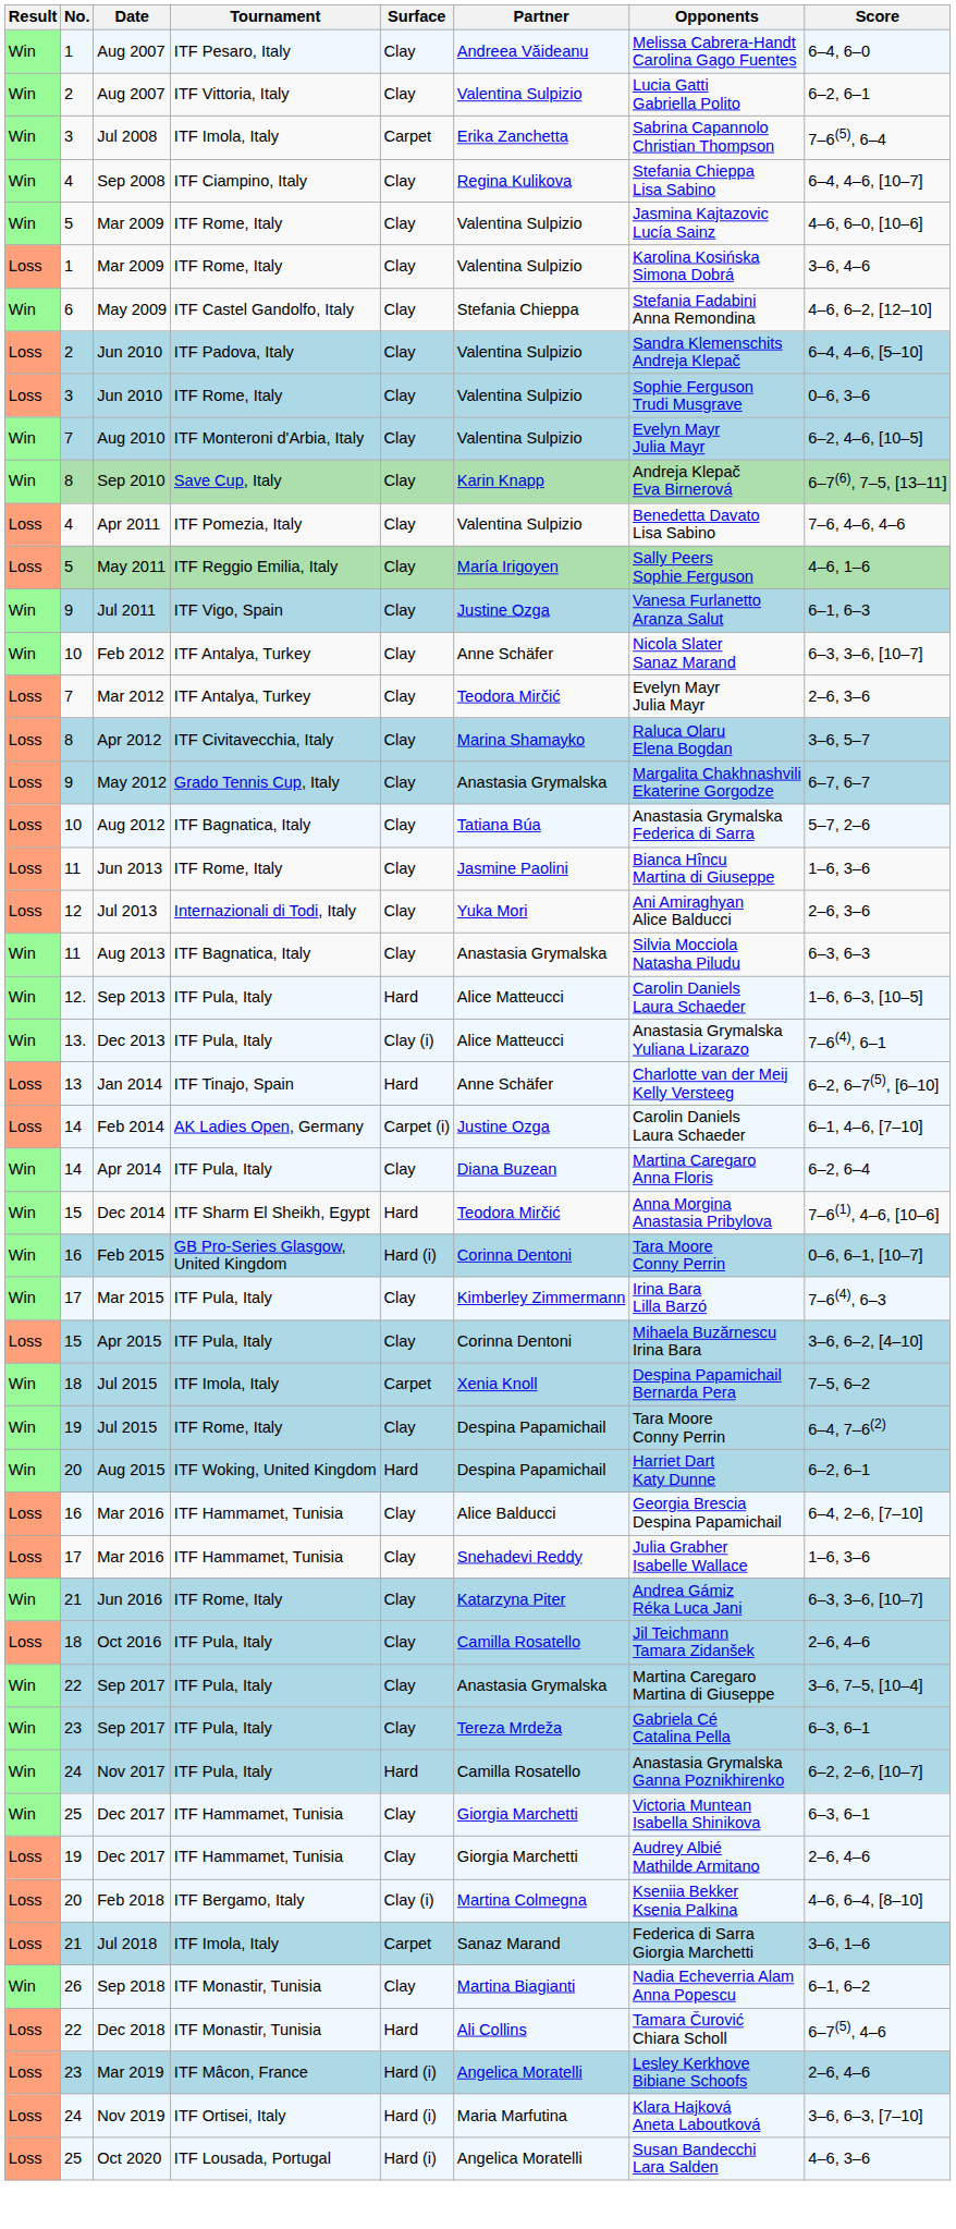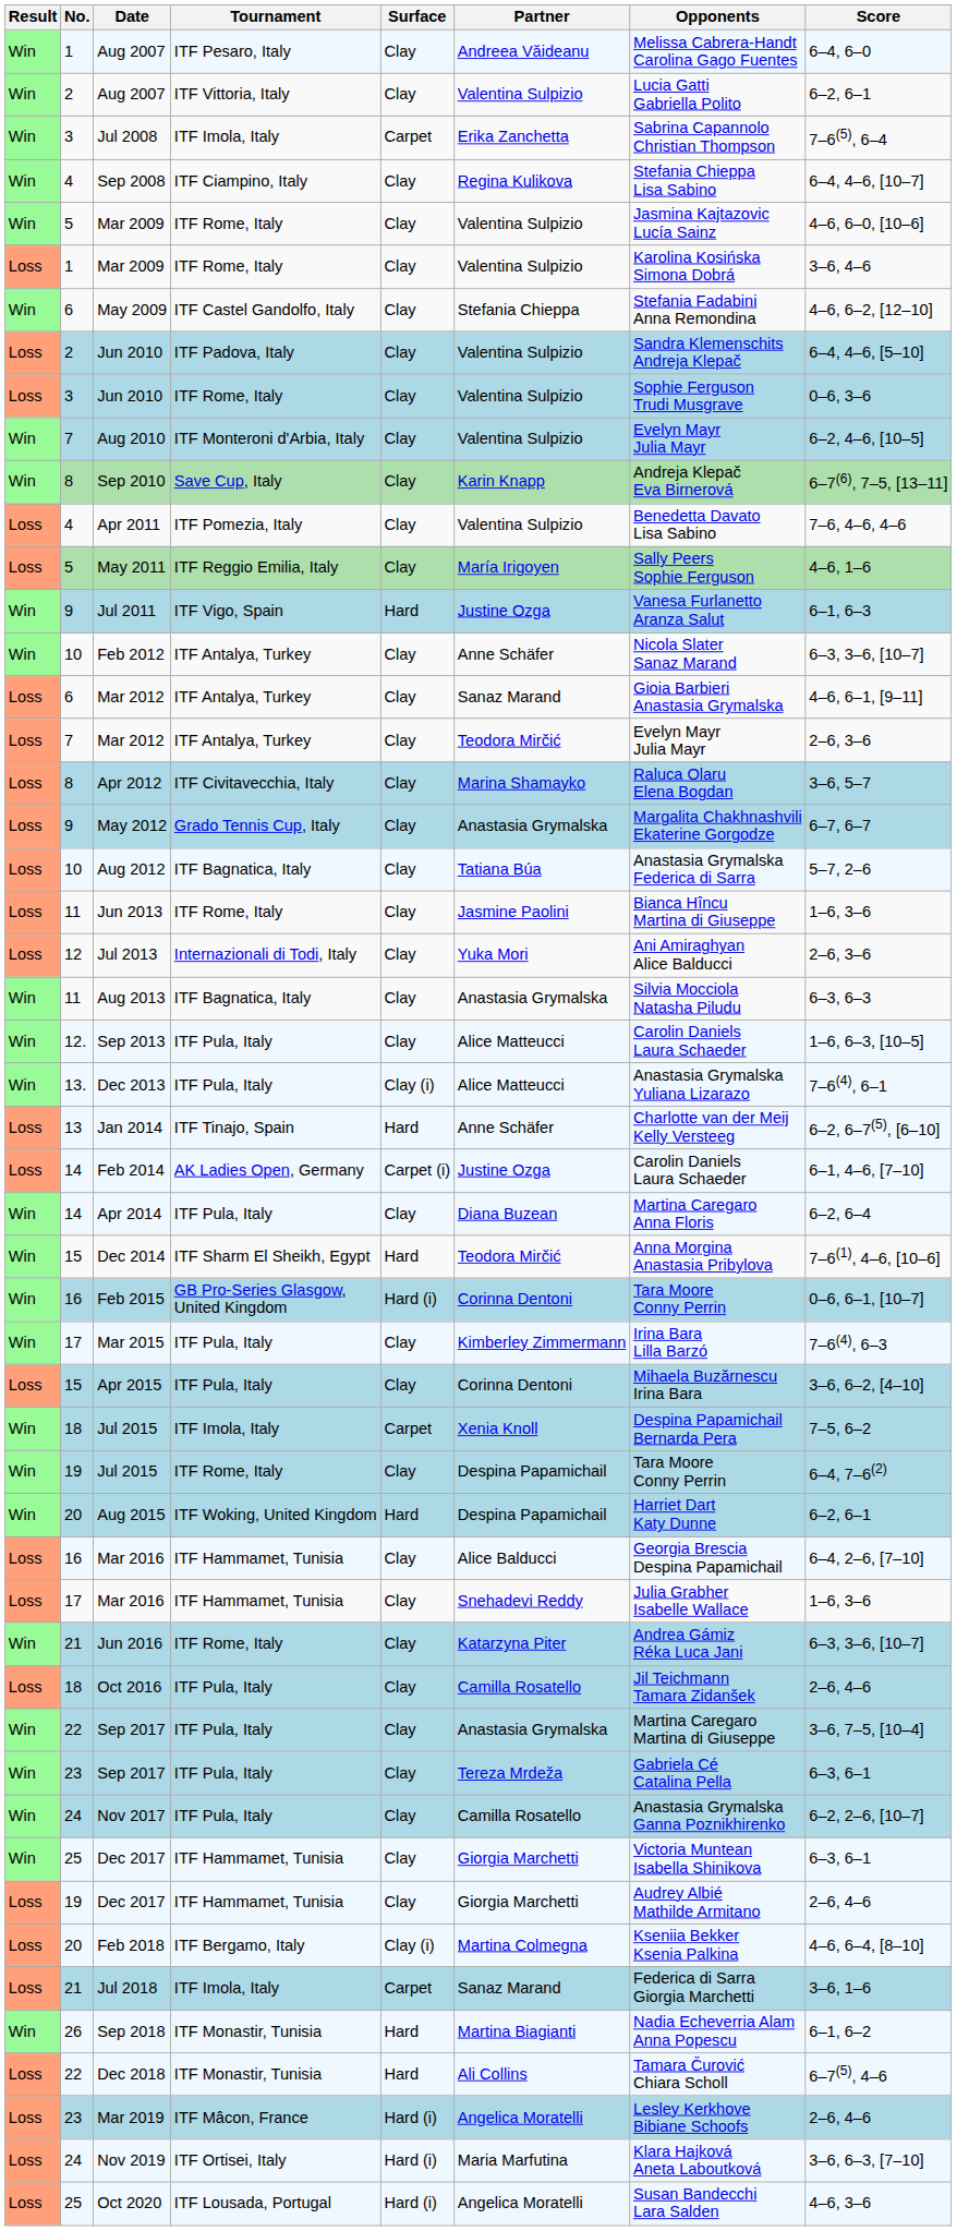 <table class="sortable wikitable">
 <tr>
 <th>Result</th>
 <th>No.</th>
 <th>Date</th>
 <th>Tournament</th>
 <th>Surface</th>
 <th>Partner</th>
 <th>Opponents</th>
 <th class="unsortable">Score</th>
 </tr>
 <tr style="background:#f0f8ff;">
 <td bgcolor="98FB98">Win</td>
 <td>1</td>
 <td>Aug 2007</td>
 <td>ITF Pesaro, Italy</td>
 <td>Clay</td>
 <td> <a href='#'>Andreea Văideanu</a></td>
 <td> <a href='#'>Melissa Cabrera-Handt</a> <br>  <a href='#'>Carolina Gago Fuentes</a></td>
 <td>6–4, 6–0</td>
 </tr>
 <tr>
 <td bgcolor="98FB98">Win</td>
 <td>2</td>
 <td>Aug 2007</td>
 <td>ITF Vittoria, Italy</td>
 <td>Clay</td>
 <td> <a href='#'>Valentina Sulpizio</a></td>
 <td> <a href='#'>Lucia Gatti</a> <br>  <a href='#'>Gabriella Polito</a></td>
 <td>6–2, 6–1</td>
 </tr>
 <tr>
 <td bgcolor="98FB98">Win</td>
 <td>3</td>
 <td>Jul 2008</td>
 <td>ITF Imola, Italy</td>
 <td>Carpet</td>
 <td> <a href='#'>Erika Zanchetta</a></td>
 <td> <a href='#'>Sabrina Capannolo</a> <br>  <a href='#'>Christian Thompson</a></td>
 <td>7–6<sup>(5)</sup>, 6–4</td>
 </tr>
 <tr>
 <td style="background:#98fb98;">Win</td>
 <td>4</td>
 <td>Sep 2008</td>
 <td>ITF Ciampino, Italy</td>
 <td>Clay</td>
 <td> <a href='#'>Regina Kulikova</a></td>
 <td> <a href='#'>Stefania Chieppa</a> <br>  <a href='#'>Lisa Sabino</a></td>
 <td>6–4, 4–6, [10–7]</td>
 </tr>
 <tr>
 <td style="background:#98fb98;">Win</td>
 <td>5</td>
 <td>Mar 2009</td>
 <td>ITF Rome, Italy</td>
 <td>Clay</td>
 <td> Valentina Sulpizio</td>
 <td> <a href='#'>Jasmina Kajtazovic</a> <br>  <a href='#'>Lucía Sainz</a></td>
 <td>4–6, 6–0, [10–6]</td>
 </tr>
 <tr>
 <td bgcolor="FFA07A">Loss</td>
 <td>1</td>
 <td>Mar 2009</td>
 <td>ITF Rome, Italy</td>
 <td>Clay</td>
 <td> Valentina Sulpizio</td>
 <td> <a href='#'>Karolina Kosińska</a> <br>  <a href='#'>Simona Dobrá</a></td>
 <td>3–6, 4–6</td>
 </tr>
 <tr>
 <td bgcolor="98FB98">Win</td>
 <td>6</td>
 <td>May 2009</td>
 <td>ITF Castel Gandolfo, Italy</td>
 <td>Clay</td>
 <td> Stefania Chieppa</td>
 <td> <a href='#'>Stefania Fadabini</a> <br>  Anna Remondina</td>
 <td>4–6, 6–2, [12–10]</td>
 </tr>
 <tr style="background:lightblue;">
 <td bgcolor="FFA07A">Loss</td>
 <td>2</td>
 <td>Jun 2010</td>
 <td>ITF Padova, Italy</td>
 <td>Clay</td>
 <td> Valentina Sulpizio</td>
 <td> <a href='#'>Sandra Klemenschits</a> <br>  <a href='#'>Andreja Klepač</a></td>
 <td>6–4, 4–6, [5–10]</td>
 </tr>
 <tr style="background:lightblue;">
 <td bgcolor="FFA07A">Loss</td>
 <td>3</td>
 <td>Jun 2010</td>
 <td>ITF Rome, Italy</td>
 <td>Clay</td>
 <td> Valentina Sulpizio</td>
 <td> <a href='#'>Sophie Ferguson</a> <br>  <a href='#'>Trudi Musgrave</a></td>
 <td>0–6, 3–6</td>
 </tr>
 <tr style="background:lightblue;">
 <td bgcolor="98FB98">Win</td>
 <td>7</td>
 <td>Aug 2010</td>
 <td>ITF Monteroni d'Arbia, Italy</td>
 <td>Clay</td>
 <td> Valentina Sulpizio</td>
 <td> <a href='#'>Evelyn Mayr</a> <br>  <a href='#'>Julia Mayr</a></td>
 <td>6–2, 4–6, [10–5]</td>
 </tr>
 <tr style="background:#addfad;">
 <td bgcolor="98FB98">Win</td>
 <td>8</td>
 <td>Sep 2010</td>
 <td><a href='#'>Save Cup</a>, Italy</td>
 <td>Clay</td>
 <td> <a href='#'>Karin Knapp</a></td>
 <td> Andreja Klepač <br>  <a href='#'>Eva Birnerová</a></td>
 <td>6–7<sup>(6)</sup>, 7–5, [13–11]</td>
 </tr>
 <tr>
 <td bgcolor="FFA07A">Loss</td>
 <td>4</td>
 <td>Apr 2011</td>
 <td>ITF Pomezia, Italy</td>
 <td>Clay</td>
 <td> Valentina Sulpizio</td>
 <td> <a href='#'>Benedetta Davato</a> <br>  Lisa Sabino</td>
 <td>7–6, 4–6, 4–6</td>
 </tr>
 <tr style="background:#addfad;">
 <td bgcolor="FFA07A">Loss</td>
 <td>5</td>
 <td>May 2011</td>
 <td>ITF Reggio Emilia, Italy</td>
 <td>Clay</td>
 <td> <a href='#'>María Irigoyen</a></td>
 <td> <a href='#'>Sally Peers</a> <br>  <a href='#'>Sophie Ferguson</a></td>
 <td>4–6, 1–6</td>
 </tr>
 <tr style="background:lightblue;">
 <td style="background:#98fb98;">Win</td>
 <td>9</td>
 <td>Jul 2011</td>
 <td>ITF Vigo, Spain</td>
-<td>Clay</td>
+<td>Hard</td>
 <td> <a href='#'>Justine Ozga</a></td>
 <td> <a href='#'>Vanesa Furlanetto</a> <br>  <a href='#'>Aranza Salut</a></td>
 <td>6–1, 6–3</td>
 </tr>
 <tr>
 <td style="background:#98fb98;">Win</td>
 <td>10</td>
 <td>Feb 2012</td>
 <td>ITF Antalya, Turkey</td>
 <td>Clay</td>
 <td> Anne Schäfer</td>
 <td> <a href='#'>Nicola Slater</a> <br>  <a href='#'>Sanaz Marand</a></td>
 <td>6–3, 3–6, [10–7]</td>
+</tr>
+<tr>
+<td bgcolor="FFA07A">Loss</td>
+<td>6</td>
+<td>Mar 2012</td>
+<td>ITF Antalya, Turkey</td>
+<td>Clay</td>
+<td> Sanaz Marand</td>
+<td> <a href='#'>Gioia Barbieri</a> <br>  <a href='#'>Anastasia Grymalska</a></td>
+<td>4–6, 6–1, [9–11]</td>
 </tr>
 <tr>
 <td bgcolor="FFA07A">Loss</td>
 <td>7</td>
 <td>Mar 2012</td>
 <td>ITF Antalya, Turkey</td>
 <td>Clay</td>
 <td> <a href='#'>Teodora Mirčić</a></td>
 <td> Evelyn Mayr <br>  Julia Mayr</td>
 <td>2–6, 3–6</td>
 </tr>
 <tr style="background:lightblue;">
 <td bgcolor="FFA07A">Loss</td>
 <td>8</td>
 <td>Apr 2012</td>
 <td>ITF Civitavecchia, Italy</td>
 <td>Clay</td>
 <td> <a href='#'>Marina Shamayko</a></td>
 <td> <a href='#'>Raluca Olaru</a> <br>  <a href='#'>Elena Bogdan</a></td>
 <td>3–6, 5–7</td>
 </tr>
 <tr style="background:lightblue;">
 <td bgcolor="FFA07A">Loss</td>
 <td>9</td>
 <td>May 2012</td>
 <td><a href='#'>Grado Tennis Cup</a>, Italy</td>
 <td>Clay</td>
 <td> Anastasia Grymalska</td>
 <td> <a href='#'>Margalita Chakhnashvili</a> <br>  <a href='#'>Ekaterine Gorgodze</a></td>
 <td>6–7, 6–7</td>
 </tr>
 <tr style="background:#f0f8ff;">
 <td bgcolor="FFA07A">Loss</td>
 <td>10</td>
 <td>Aug 2012</td>
 <td>ITF Bagnatica, Italy</td>
 <td>Clay</td>
 <td> <a href='#'>Tatiana Búa</a></td>
 <td> Anastasia Grymalska <br>  <a href='#'>Federica di Sarra</a></td>
 <td>5–7, 2–6</td>
 </tr>
 <tr>
 <td bgcolor="FFA07A">Loss</td>
 <td>11</td>
 <td>Jun 2013</td>
 <td>ITF Rome, Italy</td>
 <td>Clay</td>
 <td> <a href='#'>Jasmine Paolini</a></td>
 <td> <a href='#'>Bianca Hîncu</a> <br>  <a href='#'>Martina di Giuseppe</a></td>
 <td>1–6, 3–6</td>
 </tr>
 <tr>
 <td bgcolor="FFA07A">Loss</td>
 <td>12</td>
 <td>Jul 2013</td>
 <td><a href='#'>Internazionali di Todi</a>, Italy</td>
 <td>Clay</td>
 <td> <a href='#'>Yuka Mori</a></td>
 <td> <a href='#'>Ani Amiraghyan</a> <br>  Alice Balducci</td>
 <td>2–6, 3–6</td>
 </tr>
 <tr>
 <td bgcolor="98FB98">Win</td>
 <td>11</td>
 <td>Aug 2013</td>
 <td>ITF Bagnatica, Italy</td>
 <td>Clay</td>
 <td> Anastasia Grymalska</td>
 <td> <a href='#'>Silvia Mocciola</a> <br>  <a href='#'>Natasha Piludu</a></td>
 <td>6–3, 6–3</td>
 </tr>
 <tr style="background:#f0f8ff;">
 <td style="background:#98fb98;">Win</td>
 <td>12.</td>
 <td>Sep 2013</td>
 <td>ITF Pula, Italy</td>
-<td>Hard</td>
+<td>Clay</td>
 <td> Alice Matteucci</td>
 <td> <a href='#'>Carolin Daniels</a> <br>  <a href='#'>Laura Schaeder</a></td>
 <td>1–6, 6–3, [10–5]</td>
 </tr>
 <tr style="background:#f0f8ff;">
 <td style="background:#98fb98;">Win</td>
 <td>13.</td>
 <td>Dec 2013</td>
 <td>ITF Pula, Italy</td>
 <td>Clay (i)</td>
 <td> Alice Matteucci</td>
 <td> Anastasia Grymalska <br>  <a href='#'>Yuliana Lizarazo</a></td>
 <td>7–6<sup>(4)</sup>, 6–1</td>
 </tr>
 <tr style="background:#f0f8ff;">
 <td bgcolor="FFA07A">Loss</td>
 <td>13</td>
 <td>Jan 2014</td>
 <td>ITF Tinajo, Spain</td>
 <td>Hard</td>
 <td> Anne Schäfer</td>
 <td> <a href='#'>Charlotte van der Meij</a> <br>  <a href='#'>Kelly Versteeg</a></td>
 <td>6–2, 6–7<sup>(5)</sup>, [6–10]</td>
 </tr>
 <tr style="background:#f0f8ff;">
 <td bgcolor="FFA07A">Loss</td>
 <td>14</td>
 <td>Feb 2014</td>
 <td><a href='#'>AK Ladies Open</a>, Germany</td>
 <td>Carpet (i)</td>
 <td> <a href='#'>Justine Ozga</a></td>
 <td> Carolin Daniels <br>  Laura Schaeder</td>
 <td>6–1, 4–6, [7–10]</td>
 </tr>
 <tr style="background:#f0f8ff;">
 <td style="background:#98fb98;">Win</td>
 <td>14</td>
 <td>Apr 2014</td>
 <td>ITF Pula, Italy</td>
 <td>Clay</td>
 <td> <a href='#'>Diana Buzean</a></td>
 <td> <a href='#'>Martina Caregaro</a> <br>  <a href='#'>Anna Floris</a></td>
 <td>6–2, 6–4</td>
 </tr>
 <tr>
 <td style="background:#98fb98;">Win</td>
 <td>15</td>
 <td>Dec 2014</td>
 <td>ITF Sharm El Sheikh, Egypt</td>
 <td>Hard</td>
 <td> <a href='#'>Teodora Mirčić</a></td>
 <td> <a href='#'>Anna Morgina</a> <br>  <a href='#'>Anastasia Pribylova</a></td>
 <td>7–6<sup>(1)</sup>, 4–6, [10–6]</td>
 </tr>
 <tr style="background:lightblue;">
 <td bgcolor="98FB98">Win</td>
 <td>16</td>
 <td>Feb 2015</td>
 <td><a href='#'>GB Pro-Series Glasgow</a>, <br>United Kingdom</td>
 <td>Hard (i)</td>
 <td> <a href='#'>Corinna Dentoni</a></td>
 <td> <a href='#'>Tara Moore</a> <br>  <a href='#'>Conny Perrin</a></td>
 <td>0–6, 6–1, [10–7]</td>
 </tr>
 <tr style="background:#f0f8ff;">
 <td bgcolor="98FB98">Win</td>
 <td>17</td>
 <td>Mar 2015</td>
 <td>ITF Pula, Italy</td>
 <td>Clay</td>
 <td> <a href='#'>Kimberley Zimmermann</a></td>
 <td> <a href='#'>Irina Bara</a> <br>  <a href='#'>Lilla Barzó</a></td>
 <td>7–6<sup>(4)</sup>, 6–3</td>
 </tr>
 <tr style="background:lightblue;">
 <td bgcolor="FFA07A">Loss</td>
 <td>15</td>
 <td>Apr 2015</td>
 <td>ITF Pula, Italy</td>
 <td>Clay</td>
 <td> Corinna Dentoni</td>
 <td> <a href='#'>Mihaela Buzărnescu</a> <br>  Irina Bara</td>
 <td>3–6, 6–2, [4–10]</td>
 </tr>
 <tr style="background:lightblue;">
 <td style="background:#98fb98;">Win</td>
 <td>18</td>
 <td>Jul 2015</td>
 <td>ITF Imola, Italy</td>
 <td>Carpet</td>
 <td> <a href='#'>Xenia Knoll</a></td>
 <td> <a href='#'>Despina Papamichail</a> <br>  <a href='#'>Bernarda Pera</a></td>
 <td>7–5, 6–2</td>
 </tr>
 <tr style="background:lightblue;">
 <td style="background:#98fb98;">Win</td>
 <td>19</td>
 <td>Jul 2015</td>
 <td>ITF Rome, Italy</td>
 <td>Clay</td>
 <td> Despina Papamichail</td>
 <td> Tara Moore <br>  Conny Perrin</td>
 <td>6–4, 7–6<sup>(2)</sup></td>
 </tr>
 <tr style="background:lightblue;">
 <td style="background:#98fb98;">Win</td>
 <td>20</td>
 <td>Aug 2015</td>
 <td>ITF Woking, United Kingdom</td>
 <td>Hard</td>
 <td> Despina Papamichail</td>
 <td> <a href='#'>Harriet Dart</a> <br>  <a href='#'>Katy Dunne</a></td>
 <td>6–2, 6–1</td>
 </tr>
 <tr style="background:#f0f8ff;">
 <td bgcolor="FFA07A">Loss</td>
 <td>16</td>
 <td>Mar 2016</td>
 <td>ITF Hammamet, Tunisia</td>
 <td>Clay</td>
 <td> Alice Balducci</td>
 <td> <a href='#'>Georgia Brescia</a> <br>  Despina Papamichail</td>
 <td>6–4, 2–6, [7–10]</td>
 </tr>
 <tr>
 <td bgcolor="FFA07A">Loss</td>
 <td>17</td>
 <td>Mar 2016</td>
 <td>ITF Hammamet, Tunisia</td>
 <td>Clay</td>
 <td> <a href='#'>Snehadevi Reddy</a></td>
 <td> <a href='#'>Julia Grabher</a> <br>  <a href='#'>Isabelle Wallace</a></td>
 <td>1–6, 3–6</td>
 </tr>
 <tr style="background:lightblue;">
 <td bgcolor="98FB98">Win</td>
 <td>21</td>
 <td>Jun 2016</td>
 <td>ITF Rome, Italy</td>
 <td>Clay</td>
 <td> <a href='#'>Katarzyna Piter</a></td>
 <td> <a href='#'>Andrea Gámiz</a> <br>  <a href='#'>Réka Luca Jani</a></td>
 <td>6–3, 3–6, [10–7]</td>
 </tr>
 <tr style="background:lightblue;">
 <td bgcolor="FFA07A">Loss</td>
 <td>18</td>
 <td>Oct 2016</td>
 <td>ITF Pula, Italy</td>
 <td>Clay</td>
 <td> <a href='#'>Camilla Rosatello</a></td>
 <td> <a href='#'>Jil Teichmann</a> <br>  <a href='#'>Tamara Zidanšek</a></td>
 <td>2–6, 4–6</td>
 </tr>
 <tr style="background:lightblue;">
 <td bgcolor="98FB98">Win</td>
 <td>22</td>
 <td>Sep 2017</td>
 <td>ITF Pula, Italy</td>
 <td>Clay</td>
 <td> Anastasia Grymalska</td>
 <td> Martina Caregaro <br>  Martina di Giuseppe</td>
 <td>3–6, 7–5, [10–4]</td>
 </tr>
 <tr style="background:lightblue;">
 <td bgcolor="98FB98">Win</td>
 <td>23</td>
 <td>Sep 2017</td>
 <td>ITF Pula, Italy</td>
 <td>Clay</td>
 <td> <a href='#'>Tereza Mrdeža</a></td>
 <td> <a href='#'>Gabriela Cé</a> <br>  <a href='#'>Catalina Pella</a></td>
 <td>6–3, 6–1</td>
 </tr>
 <tr style="background:lightblue;">
 <td bgcolor="98FB98">Win</td>
 <td>24</td>
 <td>Nov 2017</td>
 <td>ITF Pula, Italy</td>
-<td>Hard</td>
+<td>Clay</td>
 <td> Camilla Rosatello</td>
 <td> Anastasia Grymalska <br>  <a href='#'>Ganna Poznikhirenko</a></td>
 <td>6–2, 2–6, [10–7]</td>
 </tr>
 <tr style="background:#f0f8ff;">
 <td bgcolor="98FB98">Win</td>
 <td>25</td>
 <td>Dec 2017</td>
 <td>ITF Hammamet, Tunisia</td>
 <td>Clay</td>
 <td> <a href='#'>Giorgia Marchetti</a></td>
 <td> <a href='#'>Victoria Muntean</a> <br>  <a href='#'>Isabella Shinikova</a></td>
 <td>6–3, 6–1</td>
 </tr>
 <tr style="background:#f0f8ff;">
 <td bgcolor="FFA07A">Loss</td>
 <td>19</td>
 <td>Dec 2017</td>
 <td>ITF Hammamet, Tunisia</td>
 <td>Clay</td>
 <td> Giorgia Marchetti</td>
 <td> <a href='#'>Audrey Albié</a> <br>  <a href='#'>Mathilde Armitano</a></td>
 <td>2–6, 4–6</td>
 </tr>
 <tr style="background:#f0f8ff;">
 <td bgcolor="FFA07A">Loss</td>
 <td>20</td>
 <td>Feb 2018</td>
 <td>ITF Bergamo, Italy</td>
 <td>Clay (i)</td>
 <td> <a href='#'>Martina Colmegna</a></td>
 <td> <a href='#'>Kseniia Bekker</a> <br>  <a href='#'>Ksenia Palkina</a></td>
 <td>4–6, 6–4, [8–10]</td>
 </tr>
 <tr style="background:lightblue;">
 <td bgcolor="FFA07A">Loss</td>
 <td>21</td>
 <td>Jul 2018</td>
 <td>ITF Imola, Italy</td>
 <td>Carpet</td>
 <td> Sanaz Marand</td>
 <td> Federica di Sarra <br>  Giorgia Marchetti</td>
 <td>3–6, 1–6</td>
 </tr>
 <tr style="background:#f0f8ff;">
 <td bgcolor="98FB98">Win</td>
 <td>26</td>
 <td>Sep 2018</td>
 <td>ITF Monastir, Tunisia</td>
-<td>Clay</td>
+<td>Hard</td>
 <td> <a href='#'>Martina Biagianti</a></td>
 <td> <a href='#'>Nadia Echeverria Alam</a> <br>  <a href='#'>Anna Popescu</a></td>
 <td>6–1, 6–2</td>
 </tr>
 <tr style="background:#f0f8ff;">
 <td bgcolor="FFA07A">Loss</td>
 <td>22</td>
 <td>Dec 2018</td>
 <td>ITF Monastir, Tunisia</td>
 <td>Hard</td>
 <td> <a href='#'>Ali Collins</a></td>
 <td> <a href='#'>Tamara Čurović</a> <br>  Chiara Scholl</td>
 <td>6–7<sup>(5)</sup>, 4–6</td>
 </tr>
 <tr style="background:lightblue;">
 <td style="background:#ffa07a;">Loss</td>
 <td>23</td>
 <td>Mar 2019</td>
 <td>ITF Mâcon, France</td>
 <td>Hard (i)</td>
 <td> <a href='#'>Angelica Moratelli</a></td>
 <td> <a href='#'>Lesley Kerkhove</a> <br>  <a href='#'>Bibiane Schoofs</a></td>
 <td>2–6, 4–6</td>
 </tr>
 <tr style="background:#f0f8ff;">
 <td style="background:#ffa07a;">Loss</td>
 <td>24</td>
 <td>Nov 2019</td>
 <td>ITF Ortisei, Italy</td>
 <td>Hard (i)</td>
 <td> Maria Marfutina</td>
 <td> <a href='#'>Klara Hajková</a> <br>  <a href='#'>Aneta Laboutková</a></td>
 <td>3–6, 6–3, [7–10]</td>
 </tr>
 <tr style="background:#f0f8ff;">
 <td style="background:#ffa07a;">Loss</td>
 <td>25</td>
 <td>Oct 2020</td>
 <td>ITF Lousada, Portugal</td>
 <td>Hard (i)</td>
 <td> Angelica Moratelli</td>
 <td> <a href='#'>Susan Bandecchi</a> <br>  <a href='#'>Lara Salden</a></td>
 <td>4–6, 3–6</td>
 </tr>
 </table>
